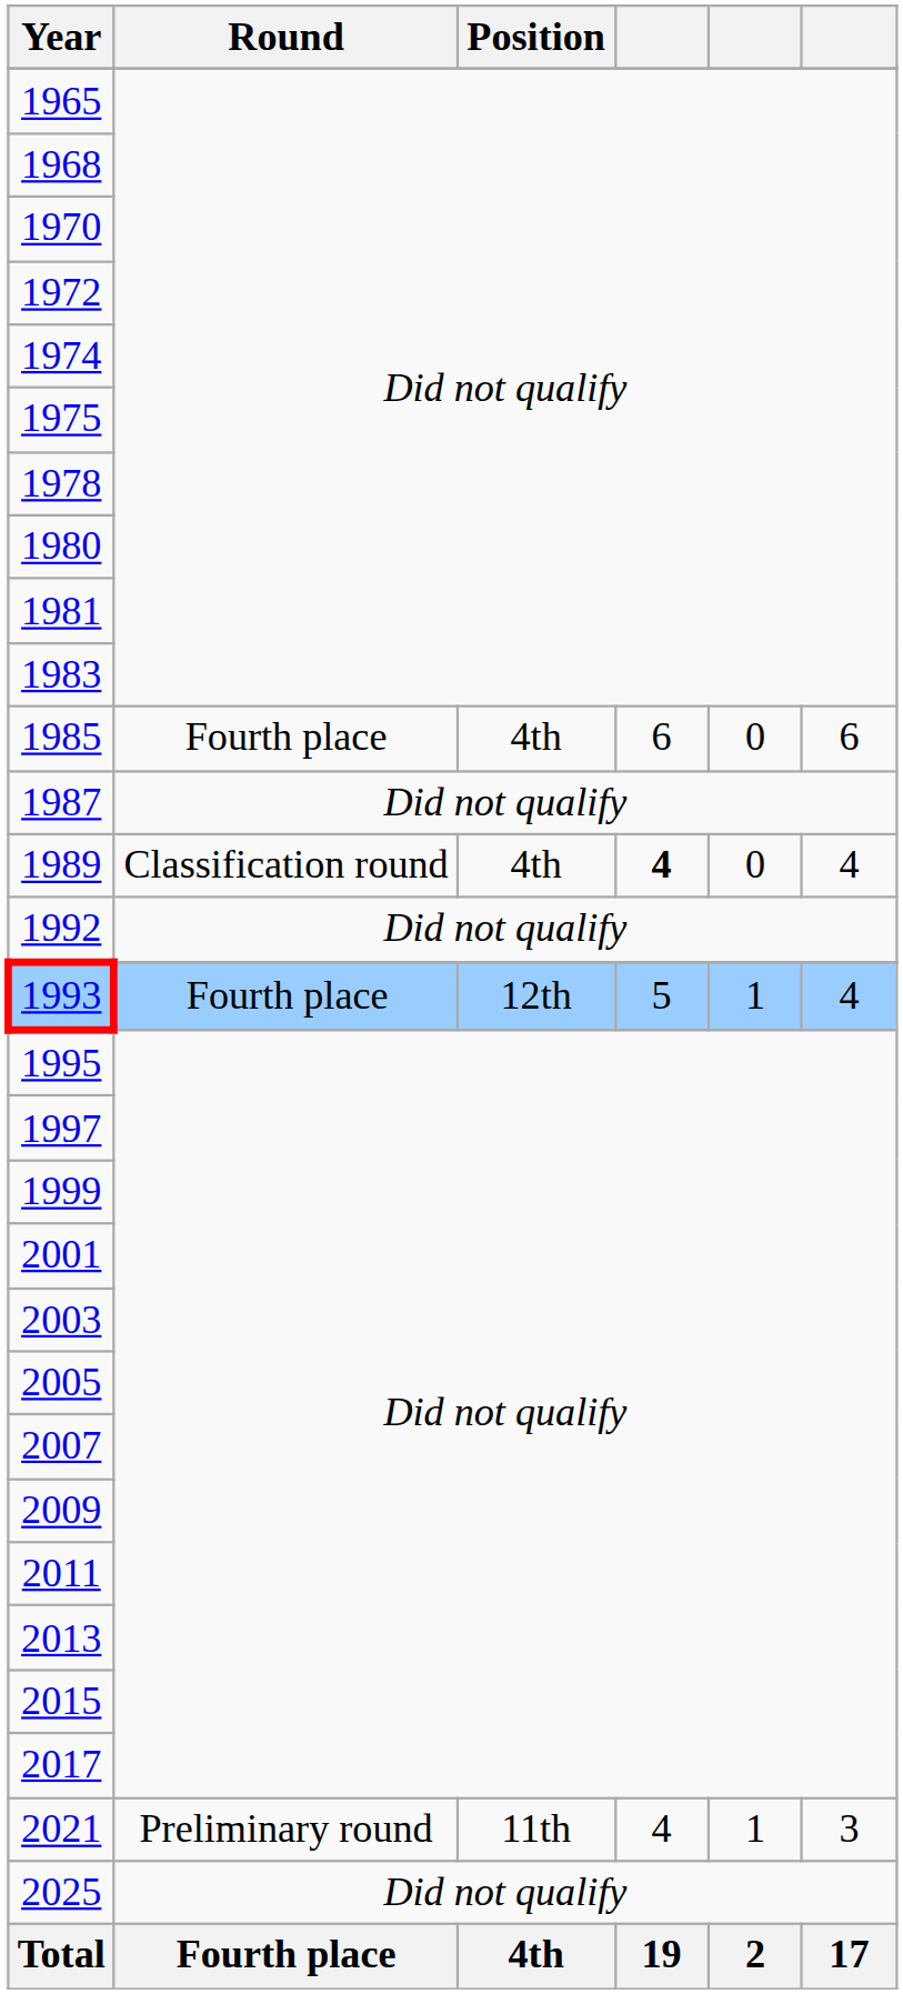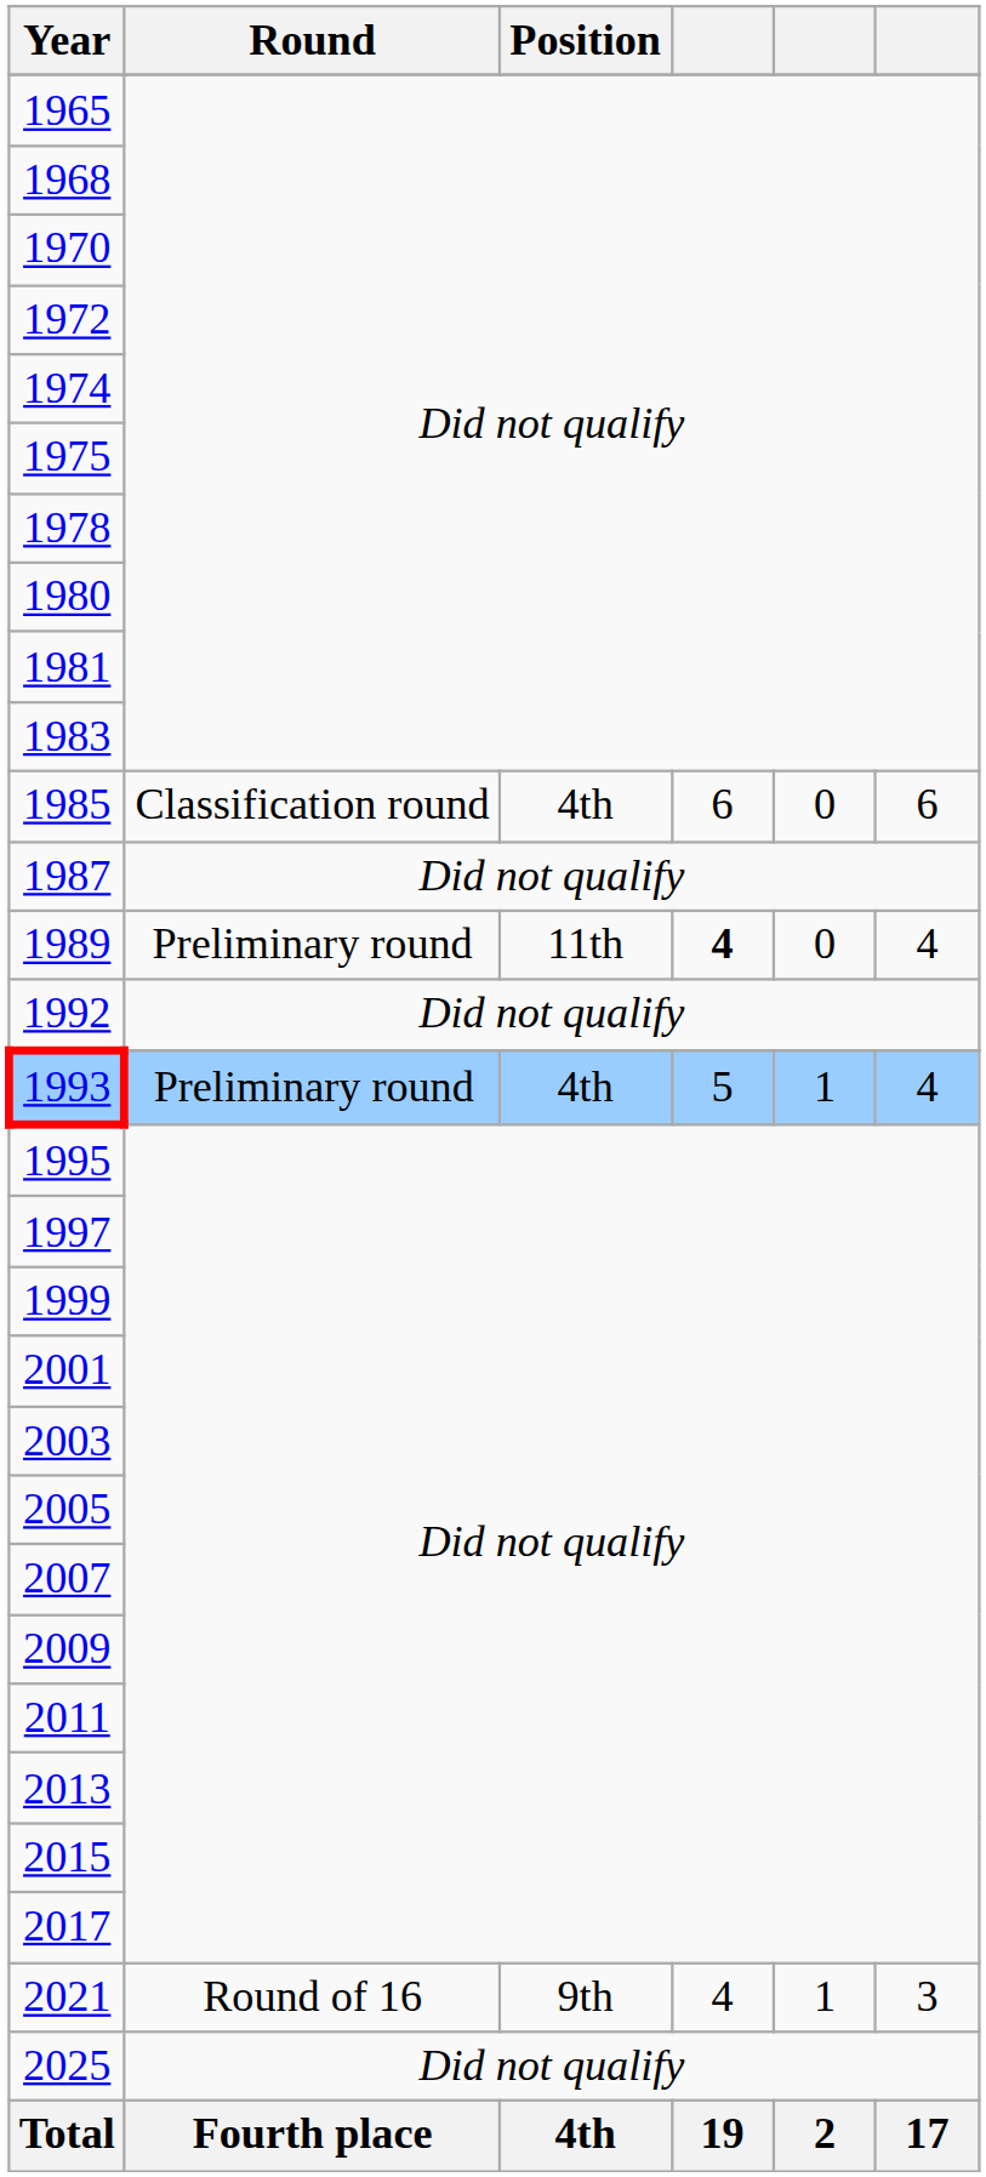 <table class="wikitable" style="text-align:center;">
 <tr>
 <th>Year</th>
 <th>Round</th>
 <th>Position</th>
 <th width=30></th>
 <th width=30></th>
 <th width=30></th>
 </tr>
 <tr>
 </tr>
 <tr>
 <td> <a href='#'>1965</a></td>
 <td rowspan=10 colspan=5><em>Did not qualify</em></td>
 </tr>
 <tr>
 <td> <a href='#'>1968</a></td>
 </tr>
 <tr>
 <td> <a href='#'>1970</a></td>
 </tr>
 <tr>
 <td> <a href='#'>1972</a></td>
 </tr>
 <tr>
 <td> <a href='#'>1974</a></td>
 </tr>
 <tr>
 <td> <a href='#'>1975</a></td>
 </tr>
 <tr>
 <td> <a href='#'>1978</a></td>
 </tr>
 <tr>
 <td> <a href='#'>1980</a></td>
 </tr>
 <tr>
 <td> <a href='#'>1981</a></td>
 </tr>
 <tr>
 <td> <a href='#'>1983</a></td>
 </tr>
 <tr>
 <td> <a href='#'>1985</a></td>
-<td>Fourth place</td>
+<td>Classification round</td>
 <td>4th</td>
 <td>6</td>
 <td>0</td>
 <td>6</td>
 </tr>
 <tr>
 <td> <a href='#'>1987</a></td>
 <td colspan=5><em>Did not qualify</em></td>
 </tr>
 <tr>
 <td> <a href='#'>1989</a></td>
-<td>Classification round</td>
-<td>4th</td>
+<td>Preliminary round</td>
+<td>11th</td>
 <td><strong>4</strong></td>
 <td>0</td>
 <td>4</td>
 </tr>
 <tr>
 <td> <a href='#'>1992</a></td>
 <td colspan=5><em>Did not qualify</em></td>
 </tr>
 <tr>
 </tr>
 <tr bgcolor=#9acdff>
 <td style="border: 3px solid red"> <a href='#'>1993</a></td>
-<td>Fourth place</td>
-<td>12th</td>
+<td>Preliminary round</td>
+<td>4th</td>
 <td>5</td>
 <td>1</td>
 <td>4</td>
 </tr>
 <tr>
 <td> <a href='#'>1995</a></td>
 <td rowspan=12 colspan=5><em>Did not qualify</em></td>
 </tr>
 <tr>
 <td> <a href='#'>1997</a></td>
 </tr>
 <tr>
 <td> <a href='#'>1999</a></td>
 </tr>
 <tr>
 <td> <a href='#'>2001</a></td>
 </tr>
 <tr>
 <td> <a href='#'>2003</a></td>
 </tr>
 <tr>
 <td> <a href='#'>2005</a></td>
 </tr>
 <tr>
 <td> <a href='#'>2007</a></td>
 </tr>
 <tr>
 <td> <a href='#'>2009</a></td>
 </tr>
 <tr>
 <td> <a href='#'>2011</a></td>
 </tr>
 <tr>
 <td> <a href='#'>2013</a></td>
 </tr>
 <tr>
 <td> <a href='#'>2015</a></td>
 </tr>
 <tr>
 <td>  <a href='#'>2017</a></td>
 </tr>
 <tr>
 <td> <a href='#'>2021</a></td>
-<td>Preliminary round</td>
-<td>11th</td>
+<td>Round of 16</td>
+<td>9th</td>
 <td>4</td>
 <td>1</td>
 <td>3</td>
 </tr>
 <tr>
 <td> <a href='#'>2025</a></td>
 <td colspan=5><em>Did not qualify</em></td>
 </tr>
 <tr>
 <th>Total</th>
 <th>Fourth place</th>
 <th>4th</th>
 <th>19</th>
 <th>2</th>
 <th>17</th>
 </tr>
 </table>
